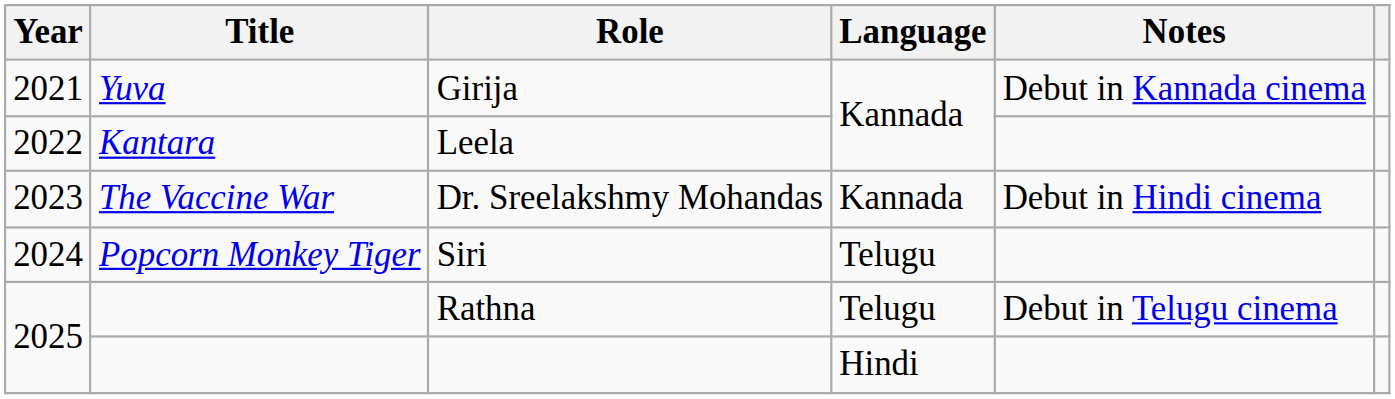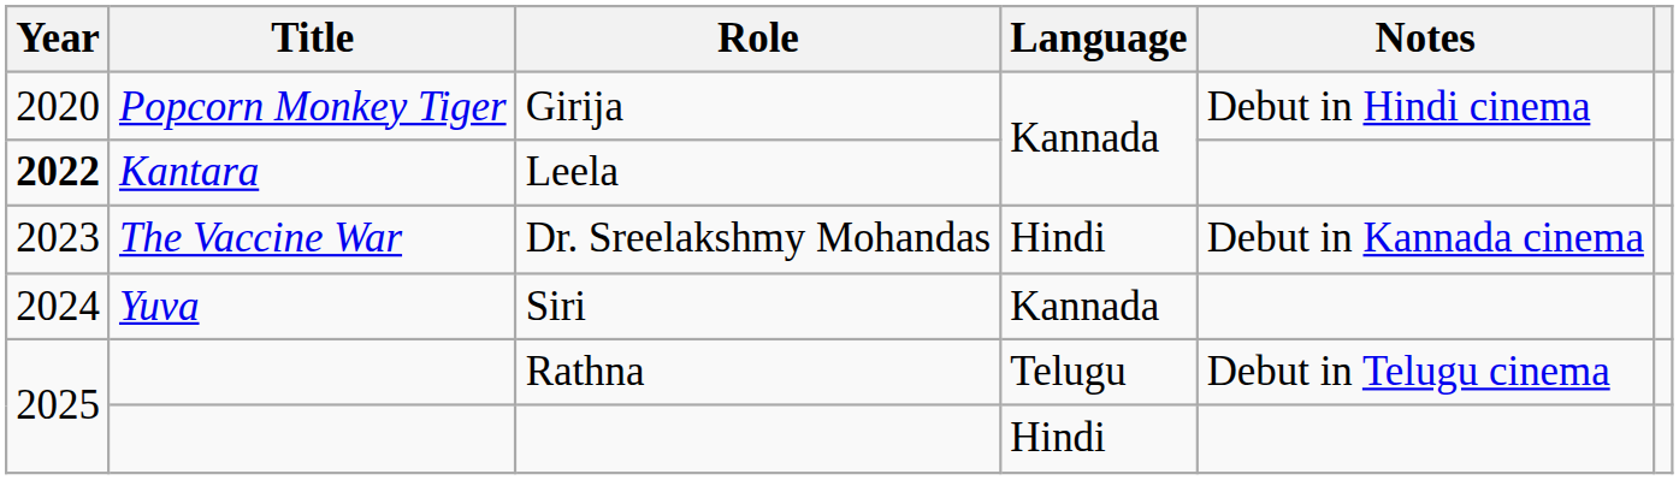 <table class="wikitable sortable">
 <tr>
 <th>Year</th>
 <th>Title</th>
 <th>Role</th>
 <th>Language</th>
 <th class="unsortable">Notes</th>
 <th class="unsortable"></th>
 </tr>
 <tr>
-<td>2021</td>
-<td><em><a href='#'>Yuva</a></em></td>
+<td>2020</td>
+<td><em><a href='#'>Popcorn Monkey Tiger</a></em></td>
 <td>Girija</td>
 <td rowspan="2">Kannada</td>
-<td>Debut in <a href='#'>Kannada cinema</a></td>
+<td>Debut in <a href='#'>Hindi cinema</a></td>
 <td></td>
 </tr>
 <tr>
-<td>2022</td>
+<td><strong>2022</strong></td>
 <td><em><a href='#'>Kantara</a></em></td>
 <td>Leela</td>
 <td></td>
 <td></td>
 </tr>
 <tr>
 <td>2023</td>
 <td><em><a href='#'>The Vaccine War</a></em></td>
 <td>Dr. Sreelakshmy Mohandas</td>
-<td>Kannada</td>
-<td>Debut in <a href='#'>Hindi cinema</a></td>
+<td>Hindi</td>
+<td>Debut in <a href='#'>Kannada cinema</a></td>
 <td></td>
 </tr>
 <tr>
 <td>2024</td>
-<td><em><a href='#'>Popcorn Monkey Tiger</a></em></td>
+<td><em><a href='#'>Yuva</a></em></td>
 <td>Siri</td>
-<td>Telugu</td>
+<td>Kannada</td>
 <td></td>
 <td></td>
 </tr>
 <tr>
 <td rowspan="2">2025</td>
 <td></td>
 <td>Rathna</td>
 <td>Telugu</td>
 <td>Debut in <a href='#'>Telugu cinema</a></td>
 <td></td>
 </tr>
 <tr>
 <td></td>
 <td></td>
 <td>Hindi</td>
 <td></td>
 <td></td>
 </tr>
 </table>
